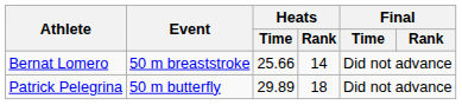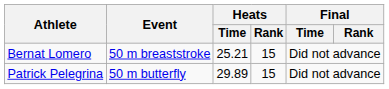 <table class="wikitable" style="font-size:90%">
 <tr>
 <th rowspan="2">Athlete</th>
 <th rowspan="2">Event</th>
 <th colspan="2">Heats</th>
 <th colspan="2">Final</th>
 </tr>
 <tr style="font-size:95%">
 <th>Time</th>
 <th>Rank</th>
 <th>Time</th>
 <th>Rank</th>
 </tr>
 <tr align="center">
 <td align="left"><a href='#'>Bernat Lomero</a></td>
 <td align="left"><a href='#'>50 m breaststroke</a></td>
-<td>25.66</td>
-<td>14</td>
+<td>25.21</td>
+<td>15</td>
 <td colspan="2">Did not advance</td>
 </tr>
 <tr align="center">
 <td align="left"><a href='#'>Patrick Pelegrina</a></td>
 <td align="left"><a href='#'>50 m butterfly</a></td>
 <td>29.89</td>
-<td>18</td>
+<td>15</td>
 <td colspan="2">Did not advance</td>
 </tr>
 </table>
